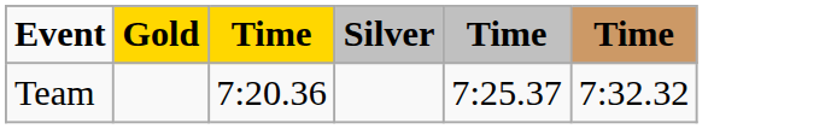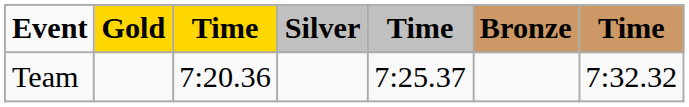 <table class="wikitable">
 <tr>
 <td><strong>Event</strong></td>
 <td style="text-align:center;background-color:gold;"><strong>Gold</strong></td>
 <td style="text-align:center;background-color:gold;"><strong>Time</strong></td>
 <td style="text-align:center;background-color:silver;"><strong>Silver</strong></td>
 <td style="text-align:center;background-color:silver;"><strong>Time</strong></td>
+<td style="text-align:center;background-color:#CC9966;"><strong>Bronze</strong></td>
 <td style="text-align:center;background-color:#CC9966;"><strong>Time</strong></td>
 </tr>
 <tr>
 <td>Team</td>
 <td></td>
 <td>7:20.36</td>
 <td></td>
 <td>7:25.37</td>
+<td></td>
 <td>7:32.32</td>
 </tr>
 </table>
